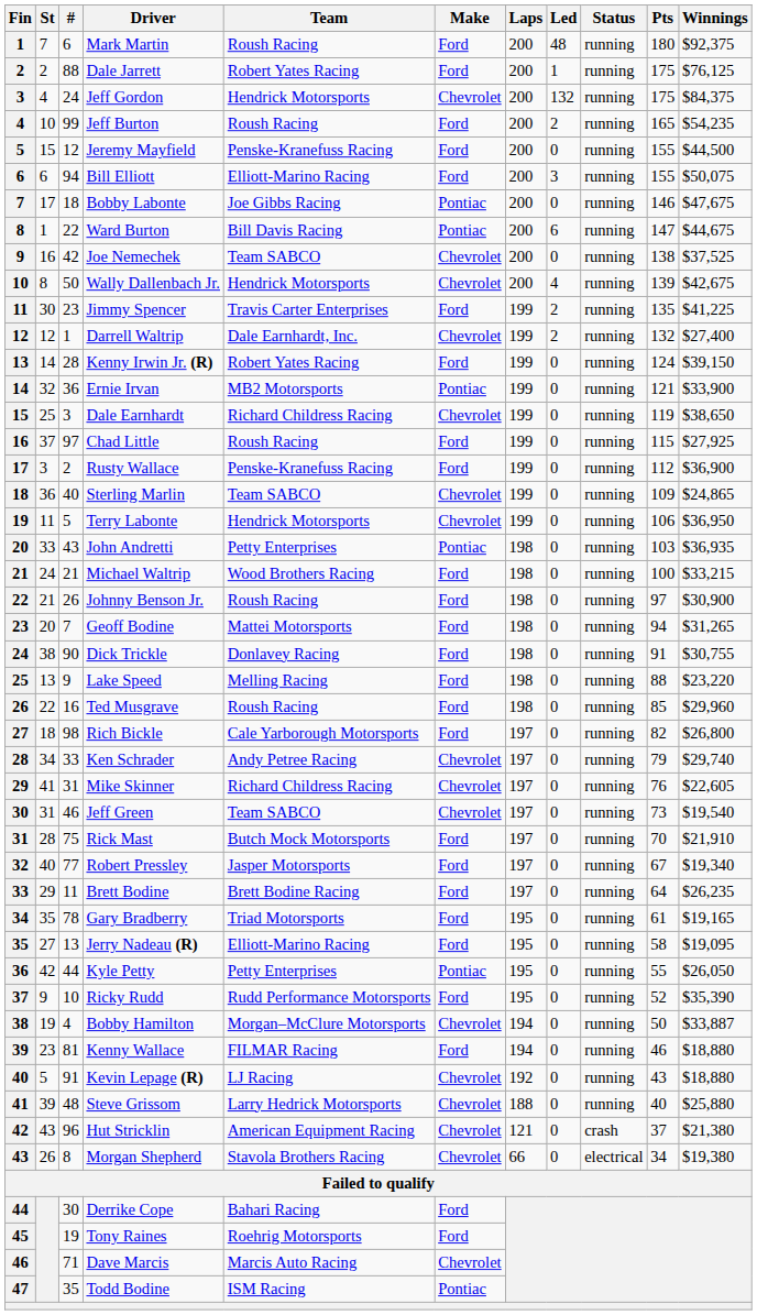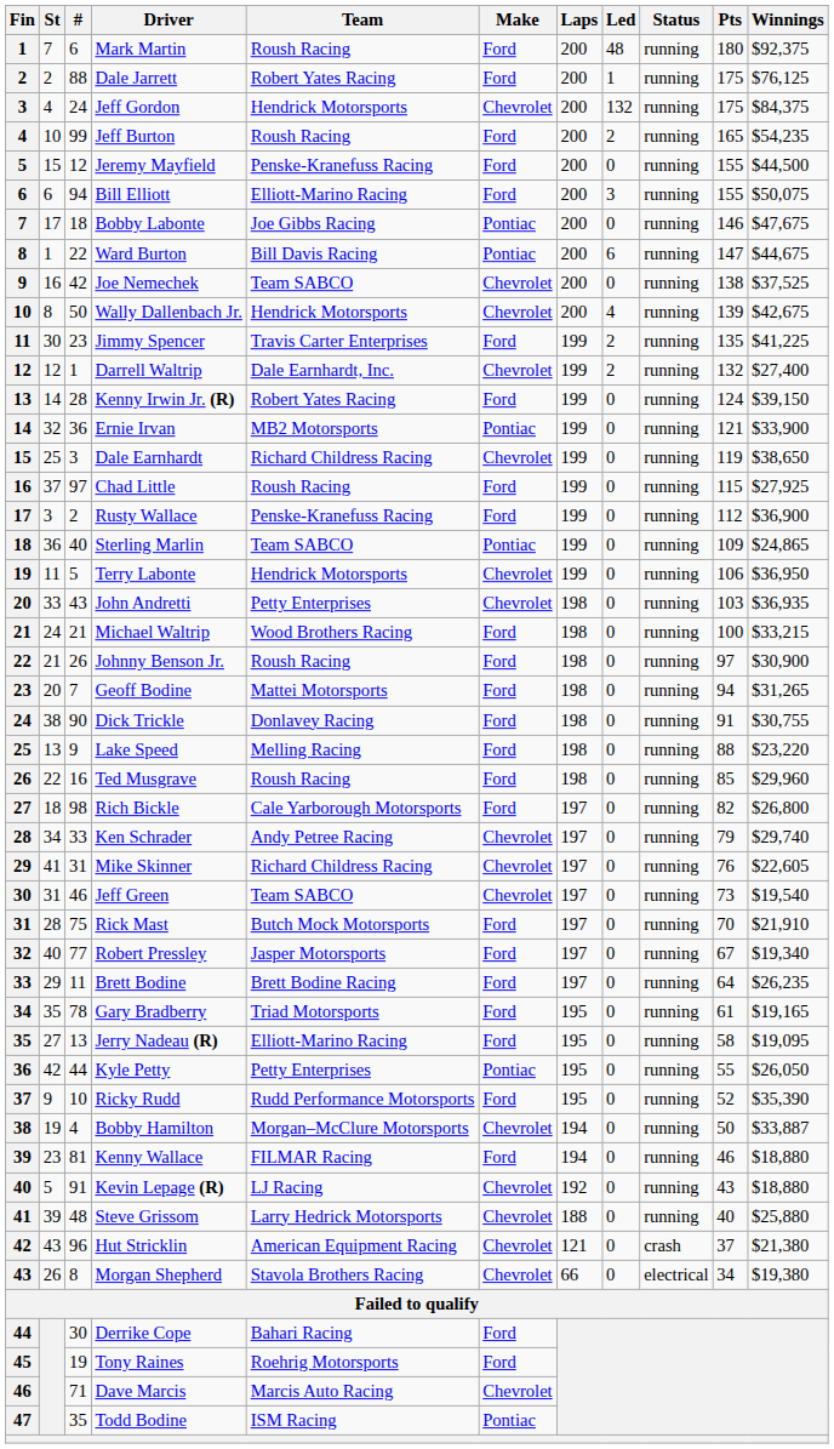 <table class="wikitable" style="font-size:95%">
 <tr>
 <th>Fin</th>
 <th>St</th>
 <th>#</th>
 <th>Driver</th>
 <th>Team</th>
 <th>Make</th>
 <th>Laps</th>
 <th>Led</th>
 <th>Status</th>
 <th>Pts</th>
 <th>Winnings</th>
 </tr>
 <tr>
 <th>1</th>
 <td>7</td>
 <td>6</td>
 <td><a href='#'>Mark Martin</a></td>
 <td><a href='#'>Roush Racing</a></td>
 <td><a href='#'>Ford</a></td>
 <td>200</td>
 <td>48</td>
 <td>running</td>
 <td>180</td>
 <td>$92,375</td>
 </tr>
 <tr>
 <th>2</th>
 <td>2</td>
 <td>88</td>
 <td><a href='#'>Dale Jarrett</a></td>
 <td><a href='#'>Robert Yates Racing</a></td>
 <td><a href='#'>Ford</a></td>
 <td>200</td>
 <td>1</td>
 <td>running</td>
 <td>175</td>
 <td>$76,125</td>
 </tr>
 <tr>
 <th>3</th>
 <td>4</td>
 <td>24</td>
 <td><a href='#'>Jeff Gordon</a></td>
 <td><a href='#'>Hendrick Motorsports</a></td>
 <td><a href='#'>Chevrolet</a></td>
 <td>200</td>
 <td>132</td>
 <td>running</td>
 <td>175</td>
 <td>$84,375</td>
 </tr>
 <tr>
 <th>4</th>
 <td>10</td>
 <td>99</td>
 <td><a href='#'>Jeff Burton</a></td>
 <td><a href='#'>Roush Racing</a></td>
 <td><a href='#'>Ford</a></td>
 <td>200</td>
 <td>2</td>
 <td>running</td>
 <td>165</td>
 <td>$54,235</td>
 </tr>
 <tr>
 <th>5</th>
 <td>15</td>
 <td>12</td>
 <td><a href='#'>Jeremy Mayfield</a></td>
 <td><a href='#'>Penske-Kranefuss Racing</a></td>
 <td><a href='#'>Ford</a></td>
 <td>200</td>
 <td>0</td>
 <td>running</td>
 <td>155</td>
 <td>$44,500</td>
 </tr>
 <tr>
 <th>6</th>
 <td>6</td>
 <td>94</td>
 <td><a href='#'>Bill Elliott</a></td>
 <td><a href='#'>Elliott-Marino Racing</a></td>
 <td><a href='#'>Ford</a></td>
 <td>200</td>
 <td>3</td>
 <td>running</td>
 <td>155</td>
 <td>$50,075</td>
 </tr>
 <tr>
 <th>7</th>
 <td>17</td>
 <td>18</td>
 <td><a href='#'>Bobby Labonte</a></td>
 <td><a href='#'>Joe Gibbs Racing</a></td>
 <td><a href='#'>Pontiac</a></td>
 <td>200</td>
 <td>0</td>
 <td>running</td>
 <td>146</td>
 <td>$47,675</td>
 </tr>
 <tr>
 <th>8</th>
 <td>1</td>
 <td>22</td>
 <td><a href='#'>Ward Burton</a></td>
 <td><a href='#'>Bill Davis Racing</a></td>
 <td><a href='#'>Pontiac</a></td>
 <td>200</td>
 <td>6</td>
 <td>running</td>
 <td>147</td>
 <td>$44,675</td>
 </tr>
 <tr>
 <th>9</th>
 <td>16</td>
 <td>42</td>
 <td><a href='#'>Joe Nemechek</a></td>
 <td><a href='#'>Team SABCO</a></td>
 <td><a href='#'>Chevrolet</a></td>
 <td>200</td>
 <td>0</td>
 <td>running</td>
 <td>138</td>
 <td>$37,525</td>
 </tr>
 <tr>
 <th>10</th>
 <td>8</td>
 <td>50</td>
 <td><a href='#'>Wally Dallenbach Jr.</a></td>
 <td><a href='#'>Hendrick Motorsports</a></td>
 <td><a href='#'>Chevrolet</a></td>
 <td>200</td>
 <td>4</td>
 <td>running</td>
 <td>139</td>
 <td>$42,675</td>
 </tr>
 <tr>
 <th>11</th>
 <td>30</td>
 <td>23</td>
 <td><a href='#'>Jimmy Spencer</a></td>
 <td><a href='#'>Travis Carter Enterprises</a></td>
 <td><a href='#'>Ford</a></td>
 <td>199</td>
 <td>2</td>
 <td>running</td>
 <td>135</td>
 <td>$41,225</td>
 </tr>
 <tr>
 <th>12</th>
 <td>12</td>
 <td>1</td>
 <td><a href='#'>Darrell Waltrip</a></td>
 <td><a href='#'>Dale Earnhardt, Inc.</a></td>
 <td><a href='#'>Chevrolet</a></td>
 <td>199</td>
 <td>2</td>
 <td>running</td>
 <td>132</td>
 <td>$27,400</td>
 </tr>
 <tr>
 <th>13</th>
 <td>14</td>
 <td>28</td>
 <td><a href='#'>Kenny Irwin Jr.</a> <strong>(R)</strong></td>
 <td><a href='#'>Robert Yates Racing</a></td>
 <td><a href='#'>Ford</a></td>
 <td>199</td>
 <td>0</td>
 <td>running</td>
 <td>124</td>
 <td>$39,150</td>
 </tr>
 <tr>
 <th>14</th>
 <td>32</td>
 <td>36</td>
 <td><a href='#'>Ernie Irvan</a></td>
 <td><a href='#'>MB2 Motorsports</a></td>
 <td><a href='#'>Pontiac</a></td>
 <td>199</td>
 <td>0</td>
 <td>running</td>
 <td>121</td>
 <td>$33,900</td>
 </tr>
 <tr>
 <th>15</th>
 <td>25</td>
 <td>3</td>
 <td><a href='#'>Dale Earnhardt</a></td>
 <td><a href='#'>Richard Childress Racing</a></td>
 <td><a href='#'>Chevrolet</a></td>
 <td>199</td>
 <td>0</td>
 <td>running</td>
 <td>119</td>
 <td>$38,650</td>
 </tr>
 <tr>
 <th>16</th>
 <td>37</td>
 <td>97</td>
 <td><a href='#'>Chad Little</a></td>
 <td><a href='#'>Roush Racing</a></td>
 <td><a href='#'>Ford</a></td>
 <td>199</td>
 <td>0</td>
 <td>running</td>
 <td>115</td>
 <td>$27,925</td>
 </tr>
 <tr>
 <th>17</th>
 <td>3</td>
 <td>2</td>
 <td><a href='#'>Rusty Wallace</a></td>
 <td><a href='#'>Penske-Kranefuss Racing</a></td>
 <td><a href='#'>Ford</a></td>
 <td>199</td>
 <td>0</td>
 <td>running</td>
 <td>112</td>
 <td>$36,900</td>
 </tr>
 <tr>
 <th>18</th>
 <td>36</td>
 <td>40</td>
 <td><a href='#'>Sterling Marlin</a></td>
 <td><a href='#'>Team SABCO</a></td>
-<td><a href='#'>Chevrolet</a></td>
+<td><a href='#'>Pontiac</a></td>
 <td>199</td>
 <td>0</td>
 <td>running</td>
 <td>109</td>
 <td>$24,865</td>
 </tr>
 <tr>
 <th>19</th>
 <td>11</td>
 <td>5</td>
 <td><a href='#'>Terry Labonte</a></td>
 <td><a href='#'>Hendrick Motorsports</a></td>
 <td><a href='#'>Chevrolet</a></td>
 <td>199</td>
 <td>0</td>
 <td>running</td>
 <td>106</td>
 <td>$36,950</td>
 </tr>
 <tr>
 <th>20</th>
 <td>33</td>
 <td>43</td>
 <td><a href='#'>John Andretti</a></td>
 <td><a href='#'>Petty Enterprises</a></td>
-<td><a href='#'>Pontiac</a></td>
+<td><a href='#'>Chevrolet</a></td>
 <td>198</td>
 <td>0</td>
 <td>running</td>
 <td>103</td>
 <td>$36,935</td>
 </tr>
 <tr>
 <th>21</th>
 <td>24</td>
 <td>21</td>
 <td><a href='#'>Michael Waltrip</a></td>
 <td><a href='#'>Wood Brothers Racing</a></td>
 <td><a href='#'>Ford</a></td>
 <td>198</td>
 <td>0</td>
 <td>running</td>
 <td>100</td>
 <td>$33,215</td>
 </tr>
 <tr>
 <th>22</th>
 <td>21</td>
 <td>26</td>
 <td><a href='#'>Johnny Benson Jr.</a></td>
 <td><a href='#'>Roush Racing</a></td>
 <td><a href='#'>Ford</a></td>
 <td>198</td>
 <td>0</td>
 <td>running</td>
 <td>97</td>
 <td>$30,900</td>
 </tr>
 <tr>
 <th>23</th>
 <td>20</td>
 <td>7</td>
 <td><a href='#'>Geoff Bodine</a></td>
 <td><a href='#'>Mattei Motorsports</a></td>
 <td><a href='#'>Ford</a></td>
 <td>198</td>
 <td>0</td>
 <td>running</td>
 <td>94</td>
 <td>$31,265</td>
 </tr>
 <tr>
 <th>24</th>
 <td>38</td>
 <td>90</td>
 <td><a href='#'>Dick Trickle</a></td>
 <td><a href='#'>Donlavey Racing</a></td>
 <td><a href='#'>Ford</a></td>
 <td>198</td>
 <td>0</td>
 <td>running</td>
 <td>91</td>
 <td>$30,755</td>
 </tr>
 <tr>
 <th>25</th>
 <td>13</td>
 <td>9</td>
 <td><a href='#'>Lake Speed</a></td>
 <td><a href='#'>Melling Racing</a></td>
 <td><a href='#'>Ford</a></td>
 <td>198</td>
 <td>0</td>
 <td>running</td>
 <td>88</td>
 <td>$23,220</td>
 </tr>
 <tr>
 <th>26</th>
 <td>22</td>
 <td>16</td>
 <td><a href='#'>Ted Musgrave</a></td>
 <td><a href='#'>Roush Racing</a></td>
 <td><a href='#'>Ford</a></td>
 <td>198</td>
 <td>0</td>
 <td>running</td>
 <td>85</td>
 <td>$29,960</td>
 </tr>
 <tr>
 <th>27</th>
 <td>18</td>
 <td>98</td>
 <td><a href='#'>Rich Bickle</a></td>
 <td><a href='#'>Cale Yarborough Motorsports</a></td>
 <td><a href='#'>Ford</a></td>
 <td>197</td>
 <td>0</td>
 <td>running</td>
 <td>82</td>
 <td>$26,800</td>
 </tr>
 <tr>
 <th>28</th>
 <td>34</td>
 <td>33</td>
 <td><a href='#'>Ken Schrader</a></td>
 <td><a href='#'>Andy Petree Racing</a></td>
 <td><a href='#'>Chevrolet</a></td>
 <td>197</td>
 <td>0</td>
 <td>running</td>
 <td>79</td>
 <td>$29,740</td>
 </tr>
 <tr>
 <th>29</th>
 <td>41</td>
 <td>31</td>
 <td><a href='#'>Mike Skinner</a></td>
 <td><a href='#'>Richard Childress Racing</a></td>
 <td><a href='#'>Chevrolet</a></td>
 <td>197</td>
 <td>0</td>
 <td>running</td>
 <td>76</td>
 <td>$22,605</td>
 </tr>
 <tr>
 <th>30</th>
 <td>31</td>
 <td>46</td>
 <td><a href='#'>Jeff Green</a></td>
 <td><a href='#'>Team SABCO</a></td>
 <td><a href='#'>Chevrolet</a></td>
 <td>197</td>
 <td>0</td>
 <td>running</td>
 <td>73</td>
 <td>$19,540</td>
 </tr>
 <tr>
 <th>31</th>
 <td>28</td>
 <td>75</td>
 <td><a href='#'>Rick Mast</a></td>
 <td><a href='#'>Butch Mock Motorsports</a></td>
 <td><a href='#'>Ford</a></td>
 <td>197</td>
 <td>0</td>
 <td>running</td>
 <td>70</td>
 <td>$21,910</td>
 </tr>
 <tr>
 <th>32</th>
 <td>40</td>
 <td>77</td>
 <td><a href='#'>Robert Pressley</a></td>
 <td><a href='#'>Jasper Motorsports</a></td>
 <td><a href='#'>Ford</a></td>
 <td>197</td>
 <td>0</td>
 <td>running</td>
 <td>67</td>
 <td>$19,340</td>
 </tr>
 <tr>
 <th>33</th>
 <td>29</td>
 <td>11</td>
 <td><a href='#'>Brett Bodine</a></td>
 <td><a href='#'>Brett Bodine Racing</a></td>
 <td><a href='#'>Ford</a></td>
 <td>197</td>
 <td>0</td>
 <td>running</td>
 <td>64</td>
 <td>$26,235</td>
 </tr>
 <tr>
 <th>34</th>
 <td>35</td>
 <td>78</td>
 <td><a href='#'>Gary Bradberry</a></td>
 <td><a href='#'>Triad Motorsports</a></td>
 <td><a href='#'>Ford</a></td>
 <td>195</td>
 <td>0</td>
 <td>running</td>
 <td>61</td>
 <td>$19,165</td>
 </tr>
 <tr>
 <th>35</th>
 <td>27</td>
 <td>13</td>
 <td><a href='#'>Jerry Nadeau</a> <strong>(R)</strong></td>
 <td><a href='#'>Elliott-Marino Racing</a></td>
 <td><a href='#'>Ford</a></td>
 <td>195</td>
 <td>0</td>
 <td>running</td>
 <td>58</td>
 <td>$19,095</td>
 </tr>
 <tr>
 <th>36</th>
 <td>42</td>
 <td>44</td>
 <td><a href='#'>Kyle Petty</a></td>
 <td><a href='#'>Petty Enterprises</a></td>
 <td><a href='#'>Pontiac</a></td>
 <td>195</td>
 <td>0</td>
 <td>running</td>
 <td>55</td>
 <td>$26,050</td>
 </tr>
 <tr>
 <th>37</th>
 <td>9</td>
 <td>10</td>
 <td><a href='#'>Ricky Rudd</a></td>
 <td><a href='#'>Rudd Performance Motorsports</a></td>
 <td><a href='#'>Ford</a></td>
 <td>195</td>
 <td>0</td>
 <td>running</td>
 <td>52</td>
 <td>$35,390</td>
 </tr>
 <tr>
 <th>38</th>
 <td>19</td>
 <td>4</td>
 <td><a href='#'>Bobby Hamilton</a></td>
 <td><a href='#'>Morgan–McClure Motorsports</a></td>
 <td><a href='#'>Chevrolet</a></td>
 <td>194</td>
 <td>0</td>
 <td>running</td>
 <td>50</td>
 <td>$33,887</td>
 </tr>
 <tr>
 <th>39</th>
 <td>23</td>
 <td>81</td>
 <td><a href='#'>Kenny Wallace</a></td>
 <td><a href='#'>FILMAR Racing</a></td>
 <td><a href='#'>Ford</a></td>
 <td>194</td>
 <td>0</td>
 <td>running</td>
 <td>46</td>
 <td>$18,880</td>
 </tr>
 <tr>
 <th>40</th>
 <td>5</td>
 <td>91</td>
 <td><a href='#'>Kevin Lepage</a> <strong>(R)</strong></td>
 <td><a href='#'>LJ Racing</a></td>
 <td><a href='#'>Chevrolet</a></td>
 <td>192</td>
 <td>0</td>
 <td>running</td>
 <td>43</td>
 <td>$18,880</td>
 </tr>
 <tr>
 <th>41</th>
 <td>39</td>
 <td>48</td>
 <td><a href='#'>Steve Grissom</a></td>
 <td><a href='#'>Larry Hedrick Motorsports</a></td>
 <td><a href='#'>Chevrolet</a></td>
 <td>188</td>
 <td>0</td>
 <td>running</td>
 <td>40</td>
 <td>$25,880</td>
 </tr>
 <tr>
 <th>42</th>
 <td>43</td>
 <td>96</td>
 <td><a href='#'>Hut Stricklin</a></td>
 <td><a href='#'>American Equipment Racing</a></td>
 <td><a href='#'>Chevrolet</a></td>
 <td>121</td>
 <td>0</td>
 <td>crash</td>
 <td>37</td>
 <td>$21,380</td>
 </tr>
 <tr>
 <th>43</th>
 <td>26</td>
 <td>8</td>
 <td><a href='#'>Morgan Shepherd</a></td>
 <td><a href='#'>Stavola Brothers Racing</a></td>
 <td><a href='#'>Chevrolet</a></td>
 <td>66</td>
 <td>0</td>
 <td>electrical</td>
 <td>34</td>
 <td>$19,380</td>
 </tr>
 <tr>
 <th colspan="11">Failed to qualify</th>
 </tr>
 <tr>
 <th>44</th>
 <th rowspan="4"></th>
 <td>30</td>
 <td><a href='#'>Derrike Cope</a></td>
 <td><a href='#'>Bahari Racing</a></td>
 <td><a href='#'>Ford</a></td>
 <th colspan="5" rowspan="4"></th>
 </tr>
 <tr>
 <th>45</th>
 <td>19</td>
 <td><a href='#'>Tony Raines</a></td>
 <td><a href='#'>Roehrig Motorsports</a></td>
 <td><a href='#'>Ford</a></td>
 </tr>
 <tr>
 <th>46</th>
 <td>71</td>
 <td><a href='#'>Dave Marcis</a></td>
 <td><a href='#'>Marcis Auto Racing</a></td>
 <td><a href='#'>Chevrolet</a></td>
 </tr>
 <tr>
 <th>47</th>
 <td>35</td>
 <td><a href='#'>Todd Bodine</a></td>
 <td><a href='#'>ISM Racing</a></td>
 <td><a href='#'>Pontiac</a></td>
 </tr>
 <tr>
 <th colspan="11"></th>
 </tr>
 </table>
